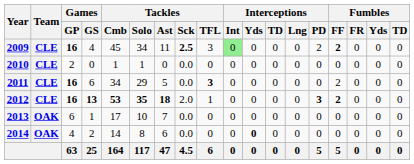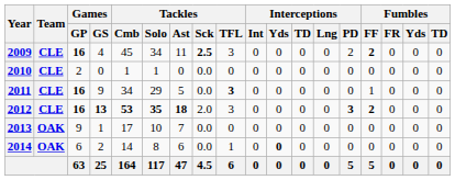 <table class="wikitable" style="text-align:center">
 <tr>
 <th rowspan="2">Year</th>
 <th rowspan="2">Team</th>
 <th colspan="2">Games</th>
 <th colspan="5">Tackles</th>
 <th colspan="5">Interceptions</th>
 <th colspan="4">Fumbles</th>
 </tr>
 <tr>
 <th>GP</th>
 <th>GS</th>
 <th>Cmb</th>
 <th>Solo</th>
 <th>Ast</th>
 <th>Sck</th>
 <th>TFL</th>
 <th>Int</th>
 <th>Yds</th>
 <th>TD</th>
 <th>Lng</th>
 <th>PD</th>
 <th>FF</th>
 <th>FR</th>
 <th>Yds</th>
 <th>TD</th>
 </tr>
 <tr>
 <th><a href='#'>2009</a></th>
 <th><a href='#'>CLE</a></th>
 <td><strong>16</strong></td>
 <td>4</td>
 <td>45</td>
 <td>34</td>
 <td>11</td>
 <td><strong>2.5</strong></td>
 <td>3</td>
-<td style="background: lightgreen;">0</td>
+<td>0</td>
 <td>0</td>
 <td>0</td>
 <td>0</td>
 <td>2</td>
 <td><strong>2</strong></td>
 <td>0</td>
 <td>0</td>
 <td>0</td>
 </tr>
 <tr>
 <th><a href='#'>2010</a></th>
 <th><a href='#'>CLE</a></th>
 <td>2</td>
 <td>0</td>
 <td>1</td>
 <td>1</td>
 <td>0</td>
 <td>0.0</td>
 <td>0</td>
 <td>0</td>
 <td>0</td>
 <td>0</td>
 <td>0</td>
 <td>0</td>
 <td>0</td>
 <td>0</td>
 <td>0</td>
 <td>0</td>
 </tr>
 <tr>
 <th><a href='#'>2011</a></th>
 <th><a href='#'>CLE</a></th>
 <td><strong>16</strong></td>
-<td>6</td>
+<td>9</td>
 <td>34</td>
 <td>29</td>
 <td>5</td>
 <td>0.0</td>
 <td><strong>3</strong></td>
 <td>0</td>
 <td>0</td>
 <td>0</td>
 <td>0</td>
 <td>0</td>
-<td>2</td>
+<td>1</td>
 <td>0</td>
 <td>0</td>
 <td>0</td>
 </tr>
 <tr>
 <th><a href='#'>2012</a></th>
 <th><a href='#'>CLE</a></th>
 <td><strong>16</strong></td>
 <td><strong>13</strong></td>
 <td><strong>53</strong></td>
 <td><strong>35</strong></td>
 <td><strong>18</strong></td>
 <td>2.0</td>
-<td>1</td>
+<td>3</td>
 <td>0</td>
 <td>0</td>
 <td>0</td>
 <td>0</td>
 <td><strong>3</strong></td>
 <td><strong>2</strong></td>
 <td>0</td>
 <td>0</td>
 <td>0</td>
 </tr>
 <tr>
 <th><a href='#'>2013</a></th>
 <th><a href='#'>OAK</a></th>
-<td>6</td>
+<td>9</td>
 <td>1</td>
 <td>17</td>
 <td>10</td>
 <td>7</td>
 <td>0.0</td>
 <td>0</td>
 <td>0</td>
 <td>0</td>
 <td>0</td>
 <td>0</td>
 <td>0</td>
 <td>0</td>
 <td>0</td>
 <td>0</td>
 <td>0</td>
 </tr>
 <tr>
 <th><a href='#'>2014</a></th>
 <th><a href='#'>OAK</a></th>
-<td>4</td>
+<td>6</td>
 <td>2</td>
 <td>14</td>
 <td>8</td>
 <td>6</td>
 <td>0.0</td>
-<td>0</td>
+<td>1</td>
 <td>0</td>
 <td><strong>0</strong></td>
 <td>0</td>
 <td>0</td>
 <td>0</td>
 <td>0</td>
 <td>0</td>
 <td>0</td>
 <td>0</td>
 </tr>
 <tr>
 <th colspan="2"></th>
 <th>63</th>
 <th>25</th>
 <th>164</th>
 <th>117</th>
 <th>47</th>
 <th>4.5</th>
 <th>6</th>
 <th>0</th>
 <th>0</th>
 <th>0</th>
 <th>0</th>
 <th>5</th>
 <th>5</th>
 <th>0</th>
 <th>0</th>
 <th>0</th>
 </tr>
 </table>
